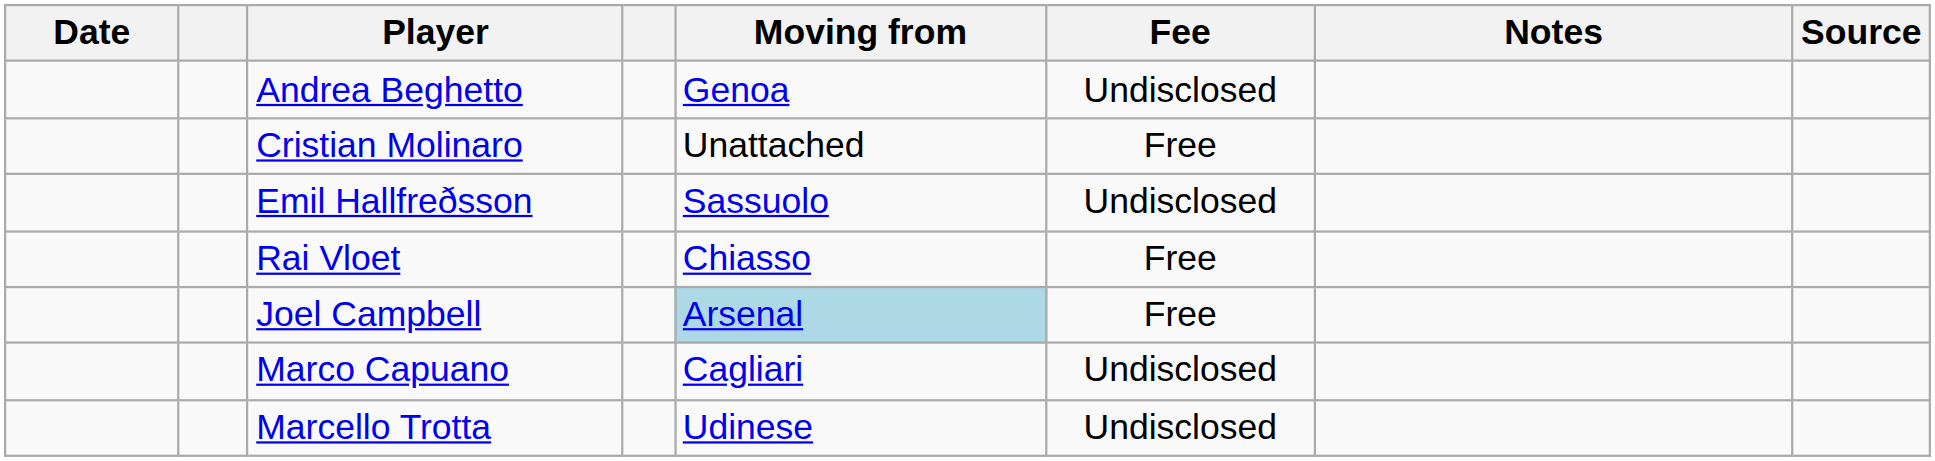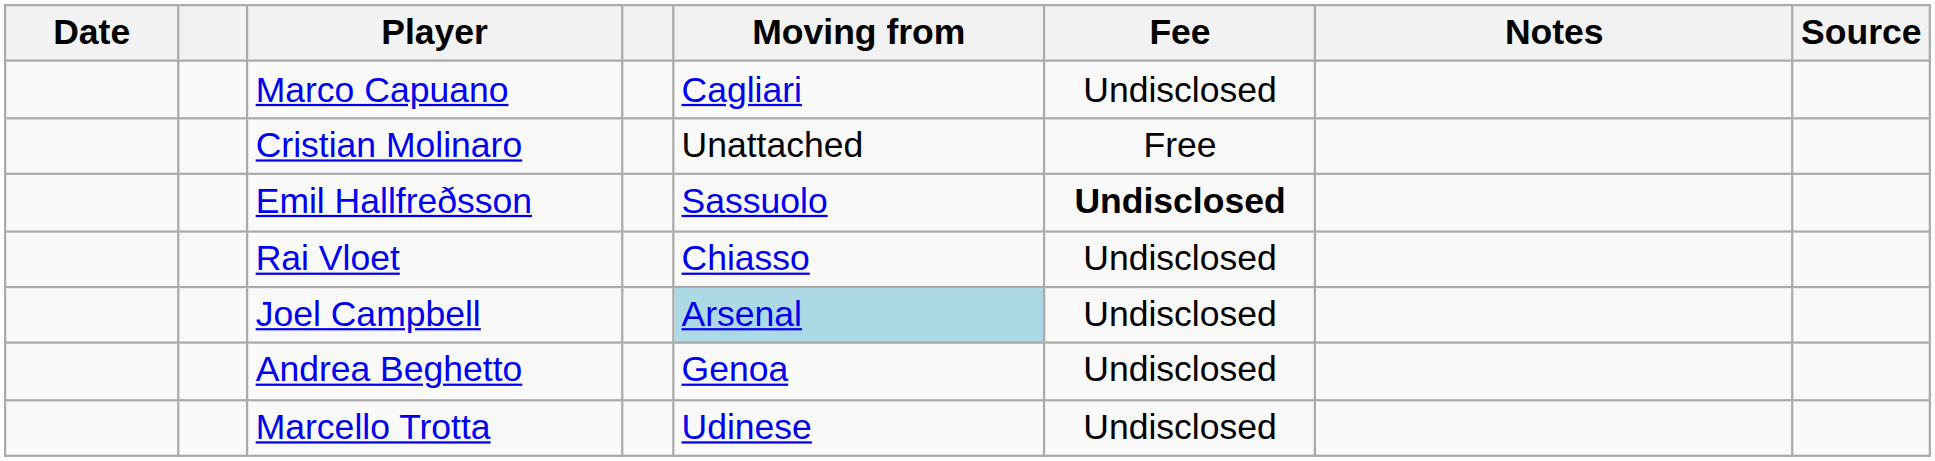 <table class="wikitable sortable">
 <tr>
 <th style="width:80px;">Date</th>
 <th style="width:30px;"></th>
 <th style="width:180px;">Player</th>
 <th style="width:20px;"></th>
 <th style="width:180px;">Moving from</th>
 <th style="width:120px;" class="unsortable">Fee</th>
 <th style="width:250px;" class="unsortable">Notes</th>
 <th style="width:20px;">Source</th>
 </tr>
 <tr>
 <td></td>
 <td align=center></td>
-<td> <a href='#'>Andrea Beghetto</a></td>
+<td> <a href='#'>Marco Capuano</a></td>
 <td align=center></td>
-<td> <a href='#'>Genoa</a></td>
+<td> <a href='#'>Cagliari</a></td>
 <td align=center>Undisclosed</td>
 <td align=center></td>
 <td></td>
 </tr>
 <tr>
 <td></td>
 <td align=center></td>
 <td> <a href='#'>Cristian Molinaro</a></td>
 <td align=center></td>
 <td>Unattached</td>
 <td align=center>Free</td>
 <td align=center></td>
 <td></td>
 </tr>
 <tr>
 <td></td>
 <td align=center></td>
 <td> <a href='#'>Emil Hallfreðsson</a></td>
 <td align=center></td>
 <td> <a href='#'>Sassuolo</a></td>
-<td align=center>Undisclosed</td>
+<td align=center><strong>Undisclosed</strong></td>
 <td align=center></td>
 <td></td>
 </tr>
 <tr>
 <td></td>
 <td align=center></td>
 <td> <a href='#'>Rai Vloet</a></td>
 <td align=center></td>
 <td> <a href='#'>Chiasso</a></td>
-<td align=center>Free</td>
+<td align=center>Undisclosed</td>
 <td align=center></td>
 <td></td>
 </tr>
 <tr>
 <td></td>
 <td align=center></td>
 <td> <a href='#'>Joel Campbell</a></td>
 <td align=center></td>
 <td style="background: lightblue;"> <a href='#'>Arsenal</a></td>
-<td align=center>Free</td>
+<td align=center>Undisclosed</td>
 <td align=center></td>
 <td></td>
 </tr>
 <tr>
 <td></td>
 <td align=center></td>
-<td> <a href='#'>Marco Capuano</a></td>
+<td> <a href='#'>Andrea Beghetto</a></td>
 <td align=center></td>
-<td> <a href='#'>Cagliari</a></td>
+<td> <a href='#'>Genoa</a></td>
 <td align=center>Undisclosed</td>
 <td align=center></td>
 <td></td>
 </tr>
 <tr>
 <td></td>
 <td align=center></td>
 <td> <a href='#'>Marcello Trotta</a></td>
 <td align=center></td>
 <td> <a href='#'>Udinese</a></td>
 <td align=center>Undisclosed</td>
 <td align=center></td>
 <td></td>
 </tr>
 </table>
